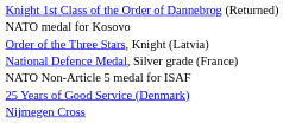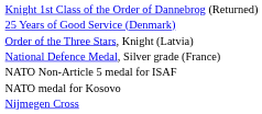 <table>
 <tr>
 <td></td>
 <td><a href='#'>Knight 1st Class of the Order of Dannebrog</a> (Returned)</td>
 </tr>
 <tr>
 <td></td>
-<td>NATO medal for Kosovo</td>
+<td><a href='#'>25 Years of Good Service (Denmark)</a></td>
 </tr>
 <tr>
 <td></td>
 <td><a href='#'>Order of the Three Stars</a>, Knight (Latvia)</td>
 </tr>
 <tr>
 <td></td>
 <td><a href='#'>National Defence Medal</a>, Silver grade (France)</td>
 </tr>
 <tr>
 <td></td>
 <td>NATO Non-Article 5 medal for ISAF</td>
 </tr>
 <tr>
 <td></td>
-<td><a href='#'>25 Years of Good Service (Denmark)</a></td>
+<td>NATO medal for Kosovo</td>
 </tr>
 <tr>
 <td></td>
 <td><a href='#'>Nijmegen Cross</a></td>
 </tr>
 </table>
